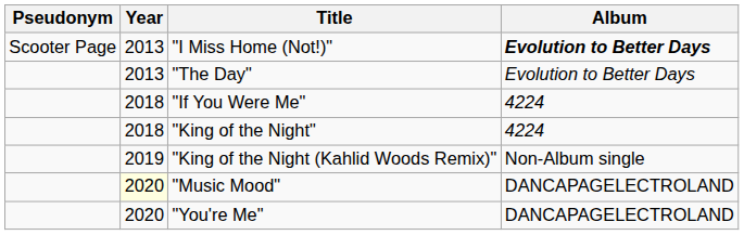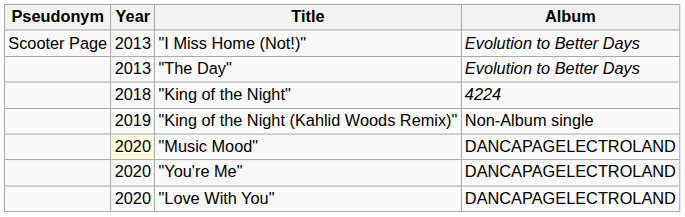 <table class="wikitable sortable">
 <tr>
 <th>Pseudonym</th>
 <th>Year</th>
 <th>Title</th>
 <th>Album</th>
 </tr>
 <tr>
 <td>Scooter Page</td>
 <td>2013</td>
 <td>"I Miss Home (Not!)"</td>
-<td><strong><em>Evolution to Better Days</em></strong></td>
+<td><em>Evolution to Better Days</em></td>
 </tr>
 <tr>
 <td></td>
 <td>2013</td>
 <td>"The Day"</td>
 <td><em>Evolution to Better Days</em></td>
-</tr>
-<tr>
-<td></td>
-<td>2018</td>
-<td>"If You Were Me"</td>
-<td><em>4224</em></td>
 </tr>
 <tr>
 <td></td>
 <td>2018</td>
 <td>"King of the Night"</td>
 <td><em>4224</em></td>
 </tr>
 <tr>
 <td></td>
 <td>2019</td>
 <td>"King of the Night (Kahlid Woods Remix)"</td>
 <td>Non-Album single</td>
 </tr>
 <tr>
 <td></td>
 <td style="background: lightyellow;">2020</td>
 <td>"Music Mood"</td>
 <td>DANCAPAGELECTROLAND</td>
 </tr>
 <tr>
 <td></td>
 <td>2020</td>
 <td>"You're Me"</td>
 <td>DANCAPAGELECTROLAND</td>
 </tr>
+<tr>
+<td></td>
+<td>2020</td>
+<td>"Love With You"</td>
+<td>DANCAPAGELECTROLAND</td>
+</tr>
 </table>
